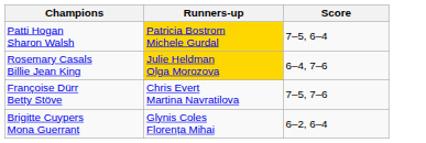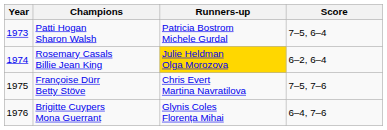 <table class="wikitable">
 <tr>
+<th style="width:40px">Year</th>
 <th style="width:200px">Champions</th>
 <th style="width:200px">Runners-up</th>
 <th style="width:150px" class="unsortable">Score</th>
 </tr>
 <tr>
+<td><a href='#'>1973</a></td>
 <td> <a href='#'>Patti Hogan</a> <br>  <a href='#'>Sharon Walsh</a></td>
-<td style="background: gold;"> <a href='#'>Patricia Bostrom</a> <br>  <a href='#'>Michele Gurdal</a></td>
+<td> <a href='#'>Patricia Bostrom</a> <br>  <a href='#'>Michele Gurdal</a></td>
 <td>7–5, 6–4</td>
 </tr>
 <tr>
+<td><a href='#'>1974</a></td>
 <td> <a href='#'>Rosemary Casals</a> <br>  <a href='#'>Billie Jean King</a></td>
 <td style="background: gold;"> <a href='#'>Julie Heldman</a> <br>  <a href='#'>Olga Morozova</a></td>
-<td>6–4, 7–6</td>
+<td>6–2, 6–4</td>
 </tr>
 <tr>
+<td>1975</td>
 <td> <a href='#'>Françoise Dürr</a> <br>  <a href='#'>Betty Stöve</a></td>
 <td> <a href='#'>Chris Evert</a> <br>  <a href='#'>Martina Navratilova</a></td>
 <td>7–5, 7–6</td>
 </tr>
 <tr>
+<td>1976</td>
 <td> <a href='#'>Brigitte Cuypers</a> <br>  <a href='#'>Mona Guerrant</a></td>
 <td> <a href='#'>Glynis Coles</a> <br>  <a href='#'>Florența Mihai</a></td>
-<td>6–2, 6–4</td>
+<td>6–4, 7–6</td>
 </tr>
 </table>
